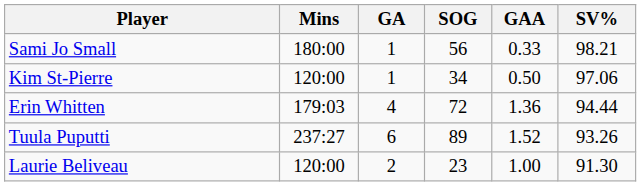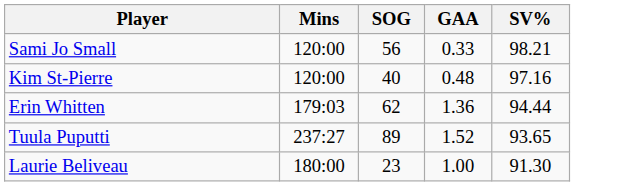 <table class="wikitable sortable" style="text-align:center;">
 <tr>
 <th width="230px">Player</th>
 <th width="60px">Mins</th>
-<th width="50px">GA</th>
 <th width="50px">SOG</th>
 <th width="50px">GAA</th>
 <th width="60px">SV%</th>
 </tr>
 <tr align=center>
 <td align=left> <a href='#'>Sami Jo Small</a></td>
-<td>180:00</td>
-<td>1</td>
+<td>120:00</td>
 <td>56</td>
 <td>0.33</td>
 <td>98.21</td>
 </tr>
 <tr align=center>
 <td align=left> <a href='#'>Kim St-Pierre</a></td>
 <td>120:00</td>
-<td>1</td>
-<td>34</td>
-<td>0.50</td>
-<td>97.06</td>
+<td>40</td>
+<td>0.48</td>
+<td>97.16</td>
 </tr>
 <tr align=center>
 <td align=left> <a href='#'>Erin Whitten</a></td>
 <td>179:03</td>
-<td>4</td>
-<td>72</td>
+<td>62</td>
 <td>1.36</td>
 <td>94.44</td>
 </tr>
 <tr align=center>
 <td align=left> <a href='#'>Tuula Puputti</a></td>
 <td>237:27</td>
-<td>6</td>
 <td>89</td>
 <td>1.52</td>
-<td>93.26</td>
+<td>93.65</td>
 </tr>
 <tr align=center>
 <td align=left> <a href='#'>Laurie Beliveau</a></td>
-<td>120:00</td>
-<td>2</td>
+<td>180:00</td>
 <td>23</td>
 <td>1.00</td>
 <td>91.30</td>
 </tr>
 </table>
